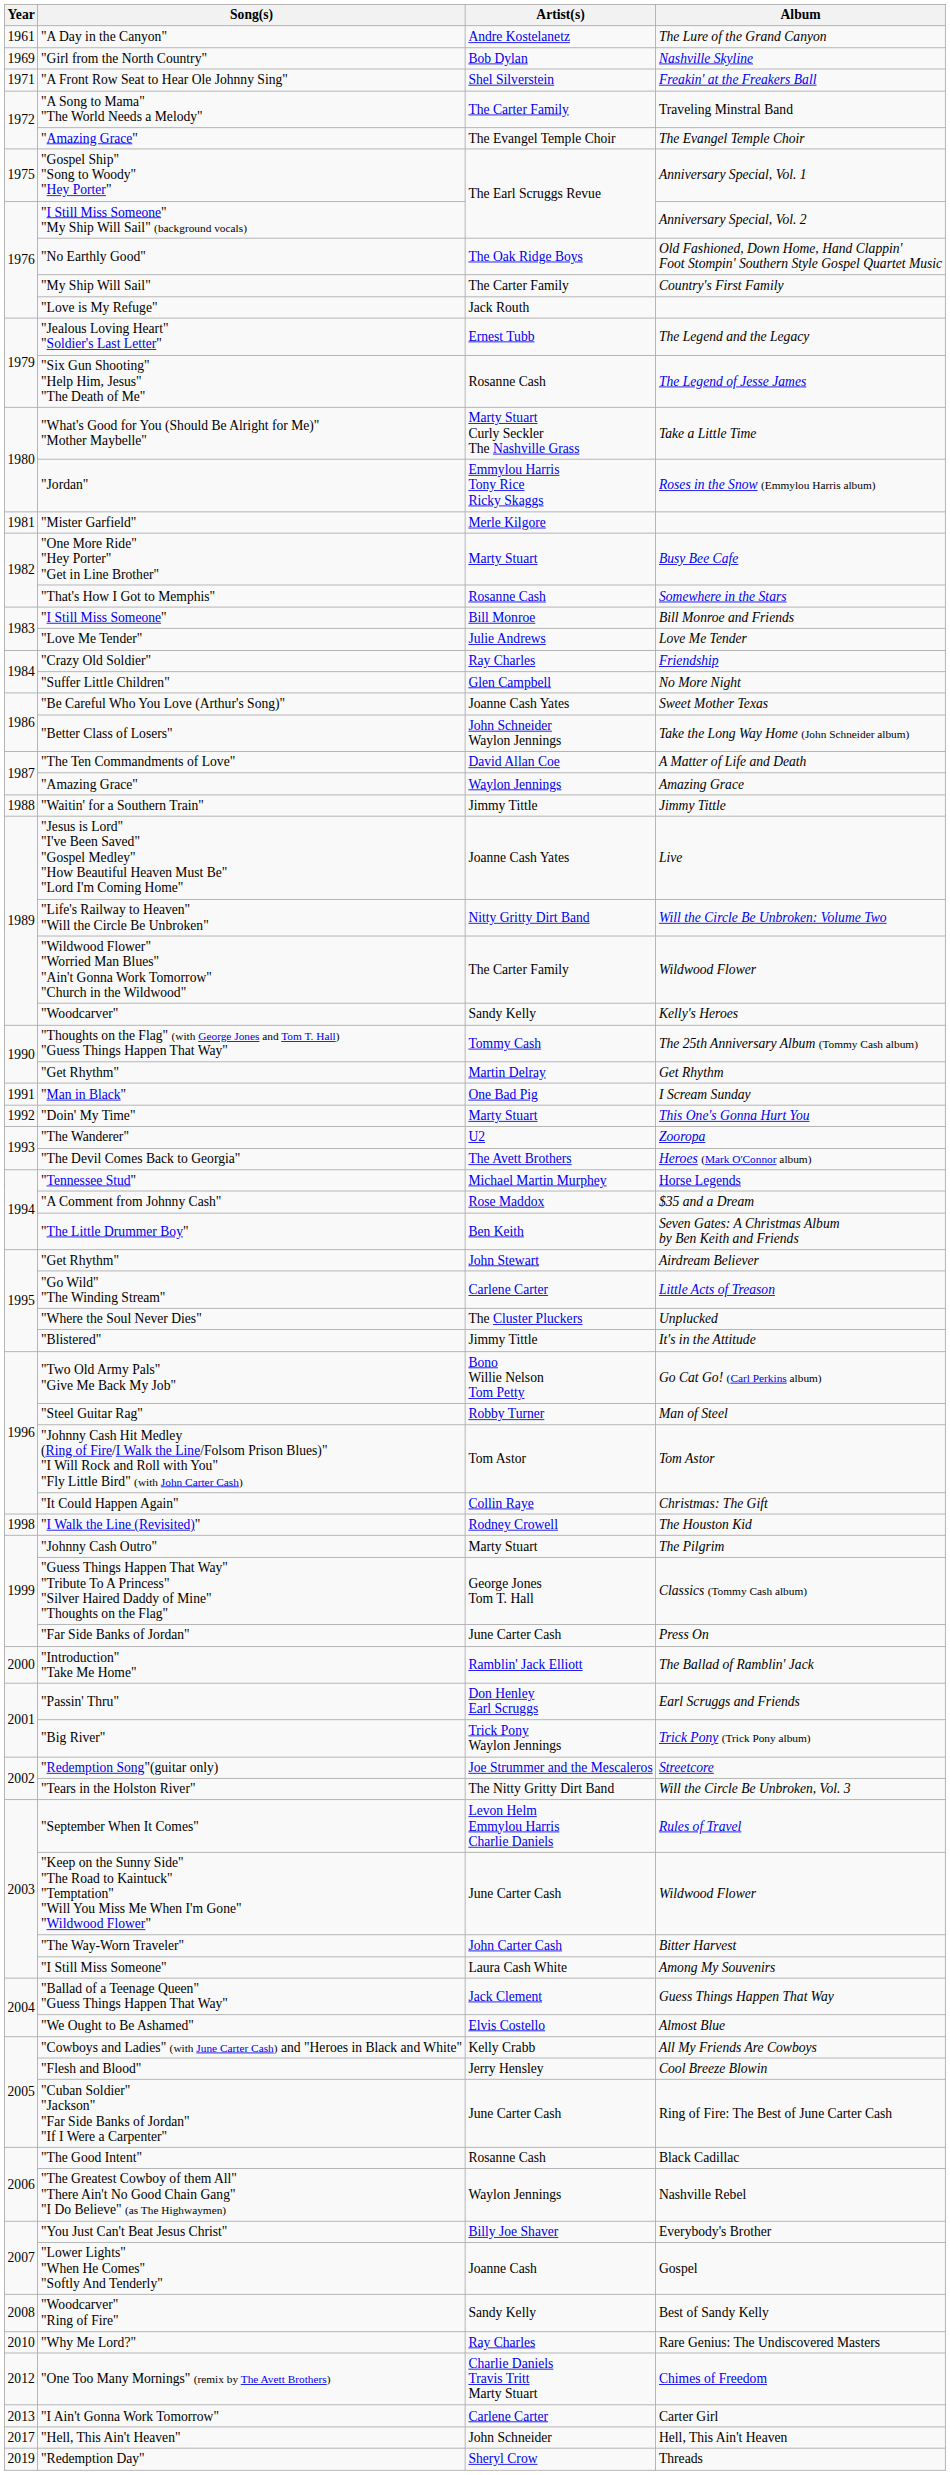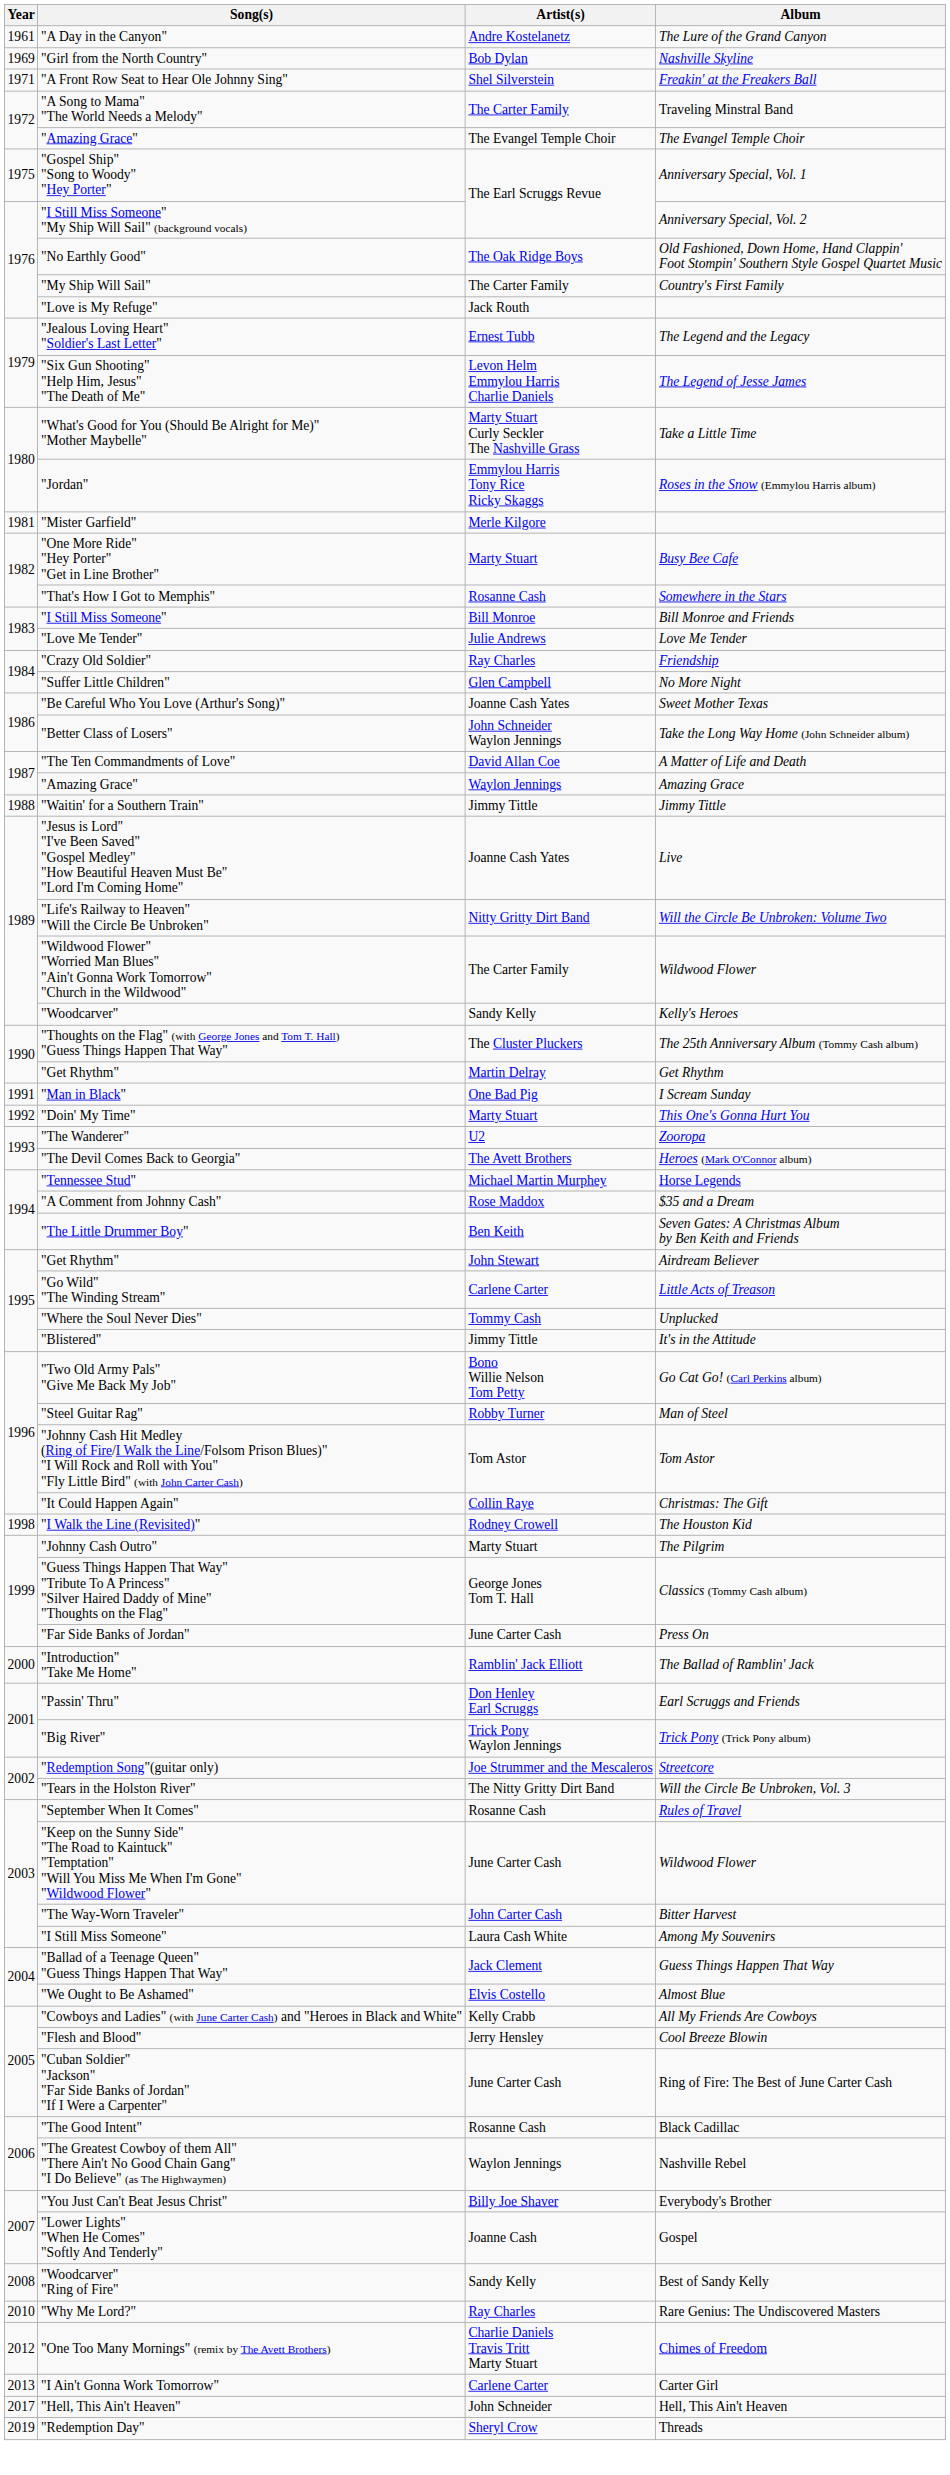 <table class="wikitable">
 <tr>
 <th>Year</th>
 <th>Song(s)</th>
 <th>Artist(s)</th>
 <th>Album</th>
 </tr>
 <tr>
 <td>1961</td>
 <td>"A Day in the Canyon"</td>
 <td><a href='#'>Andre Kostelanetz</a></td>
 <td><em>The Lure of the Grand Canyon</em></td>
 </tr>
 <tr>
 <td>1969</td>
 <td>"Girl from the North Country"</td>
 <td><a href='#'>Bob Dylan</a></td>
 <td><em><a href='#'>Nashville Skyline</a></em></td>
 </tr>
 <tr>
 <td>1971</td>
 <td>"A Front Row Seat to Hear Ole Johnny Sing"</td>
 <td><a href='#'>Shel Silverstein</a></td>
 <td><em><a href='#'>Freakin' at the Freakers Ball</a></em></td>
 </tr>
 <tr>
 <td rowspan="2">1972</td>
 <td>"A Song to Mama"<br>"The World Needs a Melody"</td>
 <td><a href='#'>The Carter Family</a></td>
 <td>Traveling Minstral Band</td>
 </tr>
 <tr>
 <td>"<a href='#'>Amazing Grace</a>"</td>
 <td>The Evangel Temple Choir</td>
 <td><em>The Evangel Temple Choir</em></td>
 </tr>
 <tr>
 <td>1975</td>
 <td>"Gospel Ship"<br>"Song to Woody"<br>"<a href='#'>Hey Porter</a>"</td>
 <td rowspan="2">The Earl Scruggs Revue</td>
 <td><em>Anniversary Special, Vol. 1</em></td>
 </tr>
 <tr>
 <td rowspan="4">1976</td>
 <td>"<a href='#'>I Still Miss Someone</a>"<br>"My Ship Will Sail" <small>(background vocals)</small></td>
 <td><em>Anniversary Special, Vol. 2</em></td>
 </tr>
 <tr>
 <td>"No Earthly Good"</td>
 <td><a href='#'>The Oak Ridge Boys</a></td>
 <td><em>Old Fashioned, Down Home, Hand Clappin'<br>Foot Stompin' Southern Style Gospel Quartet Music</em></td>
 </tr>
 <tr>
 <td>"My Ship Will Sail"</td>
 <td>The Carter Family</td>
 <td><em>Country's First Family</em></td>
 </tr>
 <tr>
 <td>"Love is My Refuge"</td>
 <td>Jack Routh</td>
 <td></td>
 </tr>
 <tr>
 <td rowspan="2">1979</td>
 <td>"Jealous Loving Heart"<br>"<a href='#'>Soldier's Last Letter</a>"</td>
 <td><a href='#'>Ernest Tubb</a></td>
 <td><em>The Legend and the Legacy</em></td>
 </tr>
 <tr>
 <td>"Six Gun Shooting"<br>"Help Him, Jesus"<br>"The Death of Me"</td>
-<td>Rosanne Cash</td>
+<td><a href='#'>Levon Helm</a><br><a href='#'>Emmylou Harris</a><br><a href='#'>Charlie Daniels</a></td>
 <td><em><a href='#'>The Legend of Jesse James</a></em></td>
 </tr>
 <tr>
 <td rowspan="2">1980</td>
 <td>"What's Good for You (Should Be Alright for Me)"<br>"Mother Maybelle"</td>
 <td><a href='#'>Marty Stuart</a><br>Curly Seckler<br>The <a href='#'>Nashville Grass</a></td>
 <td><em>Take a Little Time</em></td>
 </tr>
 <tr>
 <td>"Jordan"</td>
 <td><a href='#'>Emmylou Harris</a><br><a href='#'>Tony Rice</a><br><a href='#'>Ricky Skaggs</a></td>
 <td><em><a href='#'>Roses in the Snow</a></em> <small>(Emmylou Harris album)</small></td>
 </tr>
 <tr>
 <td>1981</td>
 <td>"Mister Garfield"</td>
 <td><a href='#'>Merle Kilgore</a></td>
 <td></td>
 </tr>
 <tr>
 <td rowspan="2">1982</td>
 <td>"One More Ride"<br>"Hey Porter"<br>"Get in Line Brother"</td>
 <td><a href='#'>Marty Stuart</a></td>
 <td><em><a href='#'>Busy Bee Cafe</a></em></td>
 </tr>
 <tr>
 <td>"That's How I Got to Memphis"</td>
 <td><a href='#'>Rosanne Cash</a></td>
 <td><em><a href='#'>Somewhere in the Stars</a></em></td>
 </tr>
 <tr>
 <td rowspan="2">1983</td>
 <td>"<a href='#'>I Still Miss Someone</a>"</td>
 <td><a href='#'>Bill Monroe</a></td>
 <td><em>Bill Monroe and Friends</em></td>
 </tr>
 <tr>
 <td>"Love Me Tender"</td>
 <td><a href='#'>Julie Andrews</a></td>
 <td><em>Love Me Tender</em></td>
 </tr>
 <tr>
 <td rowspan="2">1984</td>
 <td>"Crazy Old Soldier"</td>
 <td><a href='#'>Ray Charles</a></td>
 <td><em><a href='#'>Friendship</a></em></td>
 </tr>
 <tr>
 <td>"Suffer Little Children"</td>
 <td><a href='#'>Glen Campbell</a></td>
 <td><em>No More Night</em></td>
 </tr>
 <tr>
 <td rowspan="2">1986</td>
 <td>"Be Careful Who You Love (Arthur's Song)"</td>
 <td>Joanne Cash Yates</td>
 <td><em>Sweet Mother Texas</em></td>
 </tr>
 <tr>
 <td>"Better Class of Losers"</td>
 <td><a href='#'>John Schneider</a><br>Waylon Jennings</td>
 <td><em>Take the Long Way Home</em> <small>(John Schneider album)</small></td>
 </tr>
 <tr>
 <td rowspan="2">1987</td>
 <td>"The Ten Commandments of Love"</td>
 <td><a href='#'>David Allan Coe</a></td>
 <td><em>A Matter of Life and Death</em></td>
 </tr>
 <tr>
 <td>"Amazing Grace"</td>
 <td><a href='#'>Waylon Jennings</a></td>
 <td><em>Amazing Grace</em></td>
 </tr>
 <tr>
 <td>1988</td>
 <td>"Waitin' for a Southern Train"</td>
 <td>Jimmy Tittle</td>
 <td><em>Jimmy Tittle</em></td>
 </tr>
 <tr>
 <td rowspan="4">1989</td>
 <td>"Jesus is Lord"<br>"I've Been Saved"<br>"Gospel Medley"<br>"How Beautiful Heaven Must Be"<br>"Lord I'm Coming Home"</td>
 <td>Joanne Cash Yates</td>
 <td><em>Live</em></td>
 </tr>
 <tr>
 <td>"Life's Railway to Heaven"<br>"Will the Circle Be Unbroken"</td>
 <td><a href='#'>Nitty Gritty Dirt Band</a></td>
 <td><em><a href='#'>Will the Circle Be Unbroken: Volume Two</a></em></td>
 </tr>
 <tr>
 <td>"Wildwood Flower"<br>"Worried Man Blues"<br>"Ain't Gonna Work Tomorrow"<br>"Church in the Wildwood"</td>
 <td>The Carter Family</td>
 <td><em>Wildwood Flower</em></td>
 </tr>
 <tr>
 <td>"Woodcarver"</td>
 <td>Sandy Kelly</td>
 <td><em>Kelly's Heroes</em></td>
 </tr>
 <tr>
 <td rowspan="2">1990</td>
 <td>"Thoughts on the Flag" <small>(with <a href='#'>George Jones</a> and <a href='#'>Tom T. Hall</a>)</small><br>"Guess Things Happen That Way"</td>
-<td><a href='#'>Tommy Cash</a></td>
+<td>The <a href='#'>Cluster Pluckers</a></td>
 <td><em>The 25th Anniversary Album</em> <small>(Tommy Cash album)</small></td>
 </tr>
 <tr>
 <td>"Get Rhythm"</td>
 <td><a href='#'>Martin Delray</a></td>
 <td><em>Get Rhythm</em></td>
 </tr>
 <tr>
 <td>1991</td>
 <td>"<a href='#'>Man in Black</a>"</td>
 <td><a href='#'>One Bad Pig</a></td>
 <td><em>I Scream Sunday</em></td>
 </tr>
 <tr>
 <td>1992</td>
 <td>"Doin' My Time"</td>
 <td><a href='#'>Marty Stuart</a></td>
 <td><em><a href='#'>This One's Gonna Hurt You</a></em></td>
 </tr>
 <tr>
 <td rowspan="2">1993</td>
 <td>"The Wanderer"</td>
 <td><a href='#'>U2</a></td>
 <td><em><a href='#'>Zooropa</a></em></td>
 </tr>
 <tr>
 <td>"The Devil Comes Back to Georgia"</td>
 <td><a href='#'>The Avett Brothers</a></td>
 <td><em><a href='#'>Heroes</a></em> <small>(<a href='#'>Mark O'Connor</a> album)</small></td>
 </tr>
 <tr>
 <td rowspan="3">1994</td>
 <td>"<a href='#'>Tennessee Stud</a>"</td>
 <td><a href='#'>Michael Martin Murphey</a></td>
 <td><a href='#'>Horse Legends</a></td>
 </tr>
 <tr>
 <td>"A Comment from Johnny Cash"</td>
 <td><a href='#'>Rose Maddox</a></td>
 <td><em>$35 and a Dream</em></td>
 </tr>
 <tr>
 <td>"<a href='#'>The Little Drummer Boy</a>"</td>
 <td><a href='#'>Ben Keith</a></td>
 <td><em>Seven Gates: A Christmas Album<br>by Ben Keith and Friends</em></td>
 </tr>
 <tr>
 <td rowspan="4">1995</td>
 <td>"Get Rhythm"</td>
 <td><a href='#'>John Stewart</a></td>
 <td><em>Airdream Believer</em></td>
 </tr>
 <tr>
 <td>"Go Wild"<br>"The Winding Stream"</td>
 <td><a href='#'>Carlene Carter</a></td>
 <td><em><a href='#'>Little Acts of Treason</a></em></td>
 </tr>
 <tr>
 <td>"Where the Soul Never Dies"</td>
-<td>The <a href='#'>Cluster Pluckers</a></td>
+<td><a href='#'>Tommy Cash</a></td>
 <td><em>Unplucked</em></td>
 </tr>
 <tr>
 <td>"Blistered"</td>
 <td>Jimmy Tittle</td>
 <td><em>It's in the Attitude</em></td>
 </tr>
 <tr>
 <td rowspan="4">1996</td>
 <td>"Two Old Army Pals"<br>"Give Me Back My Job"</td>
 <td><a href='#'>Bono</a><br>Willie Nelson<br><a href='#'>Tom Petty</a></td>
 <td><em>Go Cat Go!</em> <small>(<a href='#'>Carl Perkins</a> album)</small></td>
 </tr>
 <tr>
 <td>"Steel Guitar Rag"</td>
 <td><a href='#'>Robby Turner</a></td>
 <td><em>Man of Steel</em></td>
 </tr>
 <tr>
 <td>"Johnny Cash Hit Medley<br>(<a href='#'>Ring of Fire</a>/<a href='#'>I Walk the Line</a>/Folsom Prison Blues)"<br>"I Will Rock and Roll with You"<br>"Fly Little Bird" <small>(with <a href='#'>John Carter Cash</a>)</small></td>
 <td>Tom Astor</td>
 <td><em>Tom Astor</em></td>
 </tr>
 <tr>
 <td>"It Could Happen Again"</td>
 <td><a href='#'>Collin Raye</a></td>
 <td><em>Christmas: The Gift</em></td>
 </tr>
 <tr>
 <td>1998</td>
 <td>"<a href='#'>I Walk the Line (Revisited)</a>"</td>
 <td><a href='#'>Rodney Crowell</a></td>
 <td><em>The Houston Kid</em></td>
 </tr>
 <tr>
 <td rowspan="3">1999</td>
 <td>"Johnny Cash Outro"</td>
 <td>Marty Stuart</td>
 <td><em>The Pilgrim</em></td>
 </tr>
 <tr>
 <td>"Guess Things Happen That Way"<br>"Tribute To A Princess"<br>"Silver Haired Daddy of Mine"<br>"Thoughts on the Flag"</td>
 <td>George Jones<br>Tom T. Hall</td>
 <td><em>Classics</em> <small>(Tommy Cash album)</small></td>
 </tr>
 <tr>
 <td>"Far Side Banks of Jordan"<br></td>
 <td>June Carter Cash</td>
 <td><em>Press On</em></td>
 </tr>
 <tr>
 <td>2000</td>
 <td>"Introduction"<br>"Take Me Home"</td>
 <td><a href='#'>Ramblin' Jack Elliott</a></td>
 <td><em>The Ballad of Ramblin' Jack</em></td>
 </tr>
 <tr>
 <td rowspan="2">2001</td>
 <td>"Passin' Thru"</td>
 <td><a href='#'>Don Henley</a><br><a href='#'>Earl Scruggs</a></td>
 <td><em>Earl Scruggs and Friends</em></td>
 </tr>
 <tr>
 <td>"Big River"</td>
 <td><a href='#'>Trick Pony</a><br>Waylon Jennings</td>
 <td><em><a href='#'>Trick Pony</a></em> <small>(Trick Pony album)</small></td>
 </tr>
 <tr>
 <td rowspan="2">2002</td>
 <td>"<a href='#'>Redemption Song</a>"(guitar only)</td>
 <td><a href='#'>Joe Strummer and the Mescaleros</a></td>
 <td><em><a href='#'>Streetcore</a></em></td>
 </tr>
 <tr>
 <td>"Tears in the Holston River"</td>
 <td>The Nitty Gritty Dirt Band</td>
 <td><em>Will the Circle Be Unbroken, Vol. 3</em></td>
 </tr>
 <tr>
 <td rowspan="4">2003</td>
 <td>"September When It Comes"</td>
-<td><a href='#'>Levon Helm</a><br><a href='#'>Emmylou Harris</a><br><a href='#'>Charlie Daniels</a></td>
+<td>Rosanne Cash</td>
 <td><em><a href='#'>Rules of Travel</a></em></td>
 </tr>
 <tr>
 <td>"Keep on the Sunny Side"<br>"The Road to Kaintuck"<br>"Temptation"<br>"Will You Miss Me When I'm Gone"<br>"<a href='#'>Wildwood Flower</a>"</td>
 <td>June Carter Cash</td>
 <td><em>Wildwood Flower</em></td>
 </tr>
 <tr>
 <td>"The Way-Worn Traveler"</td>
 <td><a href='#'>John Carter Cash</a></td>
 <td><em>Bitter Harvest</em></td>
 </tr>
 <tr>
 <td>"I Still Miss Someone"</td>
 <td>Laura Cash White</td>
 <td><em>Among My Souvenirs</em></td>
 </tr>
 <tr>
 <td rowspan="2">2004</td>
 <td>"Ballad of a Teenage Queen"<br>"Guess Things Happen That Way"</td>
 <td><a href='#'>Jack Clement</a></td>
 <td><em>Guess Things Happen That Way</em></td>
 </tr>
 <tr>
 <td>"We Ought to Be Ashamed"</td>
 <td><a href='#'>Elvis Costello</a></td>
 <td><em>Almost Blue</em></td>
 </tr>
 <tr>
 <td rowspan="3">2005</td>
 <td>"Cowboys and Ladies" <small>(with <a href='#'>June Carter Cash</a>)</small> and "Heroes in Black and White"</td>
 <td>Kelly Crabb</td>
 <td><em>All My Friends Are Cowboys</em></td>
 </tr>
 <tr>
 <td>"Flesh and Blood"</td>
 <td>Jerry Hensley</td>
 <td><em>Cool Breeze Blowin<strong></td>
 </tr>
 <tr>
 <td>"Cuban Soldier"<br>"Jackson"<br>"Far Side Banks of Jordan"<br>"If I Were a Carpenter"</td>
 <td>June Carter Cash</td>
 <td></em>Ring of Fire: The Best of June Carter Cash<em></td>
 </tr>
 <tr>
 <td rowspan="2">2006</td>
 <td>"The Good Intent"</td>
 <td>Rosanne Cash</td>
 <td></em>Black Cadillac<em></td>
 </tr>
 <tr>
 <td>"The Greatest Cowboy of them All"<br>"There Ain't No Good Chain Gang"<br>"I Do Believe" <small>(as The Highwaymen)</small></td>
 <td>Waylon Jennings</td>
 <td></em>Nashville Rebel<em></td>
 </tr>
 <tr>
 <td rowspan="2">2007</td>
 <td>"You Just Can't Beat Jesus Christ"</td>
 <td><a href='#'>Billy Joe Shaver</a></td>
 <td></em>Everybody's Brother<em></td>
 </tr>
 <tr>
 <td>"Lower Lights"<br>"When He Comes"<br>"Softly And Tenderly"</td>
 <td>Joanne Cash</td>
 <td></em>Gospel<em></td>
 </tr>
 <tr>
 <td>2008</td>
 <td>"Woodcarver"<br>"Ring of Fire"</td>
 <td>Sandy Kelly</td>
 <td></em>Best of Sandy Kelly<em></td>
 </tr>
 <tr>
 <td>2010</td>
 <td>"Why Me Lord?"</td>
 <td><a href='#'>Ray Charles</a></td>
 <td></em>Rare Genius: The Undiscovered Masters<em></td>
 </tr>
 <tr>
 <td>2012</td>
 <td>"One Too Many Mornings" <small>(remix by <a href='#'>The Avett Brothers</a>)</small></td>
 <td><a href='#'>Charlie Daniels</a><br><a href='#'>Travis Tritt</a><br>Marty Stuart</td>
 <td></em><a href='#'>Chimes of Freedom</a><em></td>
 </tr>
 <tr>
 <td>2013</td>
 <td>"I Ain't Gonna Work Tomorrow"</td>
 <td><a href='#'>Carlene Carter</a></td>
 <td></em>Carter Girl<em></td>
 </tr>
 <tr>
 <td>2017</td>
 <td>"Hell, This Ain't Heaven"</td>
 <td>John Schneider</td>
 <td></em>Hell, This Ain't Heaven<em></td>
 </tr>
 <tr>
 <td>2019</td>
 <td>"Redemption Day"</td>
 <td><a href='#'>Sheryl Crow</a></td>
 <td></em>Threads<em></td>
 </tr>
 </table>
